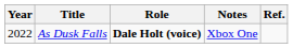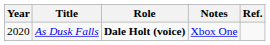 <table class="wikitable">
 <tr>
 <th>Year</th>
 <th>Title</th>
 <th>Role</th>
 <th>Notes</th>
 <th>Ref.</th>
 </tr>
 <tr>
-<td>2022</td>
+<td>2020</td>
 <td><em><a href='#'>As Dusk Falls</a></em></td>
 <td><strong>Dale Holt (voice)</strong></td>
 <td><a href='#'>Xbox One</a></td>
 <td></td>
 </tr>
 </table>
